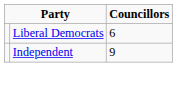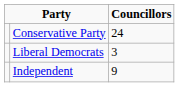 <table class="wikitable">
 <tr>
 <td colspan="2" rowspan="1" align="center" valign="top"><strong>Party</strong></td>
 <td valign="top"><strong>Councillors</strong><br></td>
 </tr>
 <tr>
 <td></td>
+<td><a href='#'>Conservative Party</a></td>
+<td>24</td>
+</tr>
+<tr>
+<td></td>
 <td><a href='#'>Liberal Democrats</a></td>
-<td>6</td>
+<td>3</td>
 </tr>
 <tr>
 <td></td>
 <td><a href='#'>Independent</a></td>
 <td>9</td>
 </tr>
 </table>
